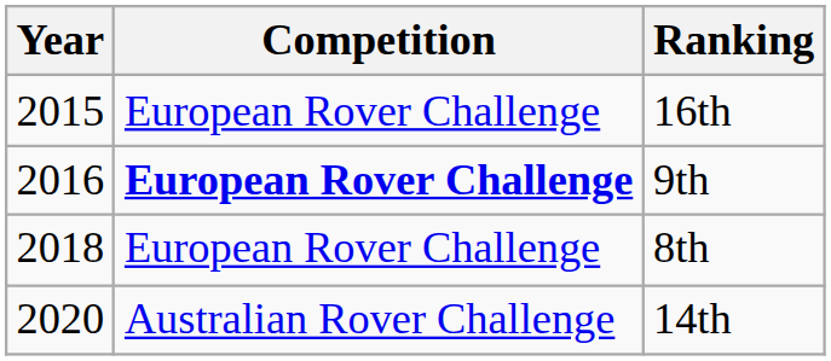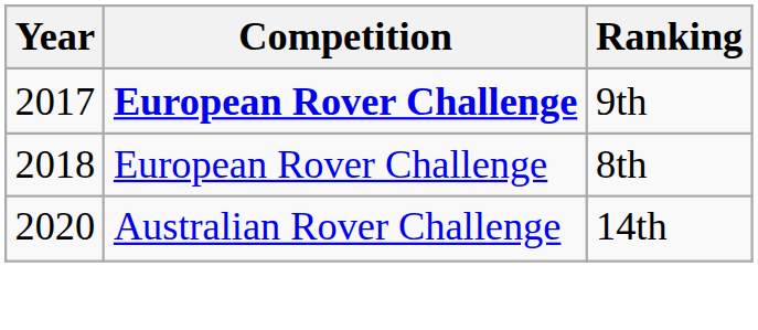 <table class="wikitable sortable">
 <tr>
 <th>Year</th>
 <th>Competition</th>
 <th>Ranking</th>
 </tr>
 <tr>
-<td>2015</td>
-<td><a href='#'>European Rover Challenge</a></td>
-<td>16th</td>
-</tr>
-<tr>
-<td>2016</td>
+<td>2017</td>
 <td><strong><a href='#'>European Rover Challenge</a></strong></td>
 <td>9th</td>
 </tr>
 <tr>
 <td>2018</td>
 <td><a href='#'>European Rover Challenge</a></td>
 <td>8th</td>
 </tr>
 <tr>
 <td>2020</td>
 <td><a href='#'>Australian Rover Challenge</a></td>
 <td>14th</td>
 </tr>
 </table>
